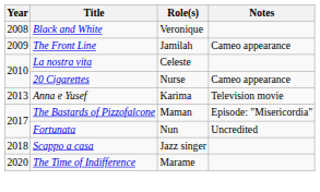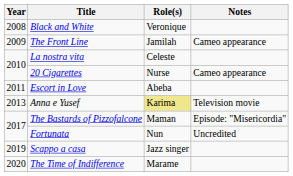 <table class="wikitable plainrowheaders sortable">
 <tr>
 <th scope="col">Year</th>
 <th scope="col">Title</th>
 <th scope="col">Role(s)</th>
 <th scope="col" class="unsortable">Notes</th>
 </tr>
 <tr>
 <td>2008</td>
 <td><em><a href='#'>Black and White</a></em></td>
 <td>Veronique</td>
 <td></td>
 </tr>
 <tr>
 <td>2009</td>
 <td><em><a href='#'>The Front Line</a></em></td>
 <td>Jamilah</td>
 <td>Cameo appearance</td>
 </tr>
 <tr>
 <td rowspan="2">2010</td>
 <td><em><a href='#'>La nostra vita</a></em></td>
 <td>Celeste</td>
 <td></td>
 </tr>
 <tr>
 <td><em><a href='#'>20 Cigarettes</a></em></td>
 <td>Nurse</td>
 <td>Cameo appearance</td>
 </tr>
 <tr>
+<td>2011</td>
+<td><em><a href='#'>Escort in Love</a></em></td>
+<td>Abeba</td>
+<td></td>
+</tr>
+<tr>
 <td>2013</td>
 <td><em>Anna e Yusef</em></td>
-<td>Karima</td>
+<td style="background: khaki;">Karima</td>
 <td>Television movie</td>
 </tr>
 <tr>
 <td rowspan="2">2017</td>
 <td><em><a href='#'>The Bastards of Pizzofalcone</a></em></td>
 <td>Maman</td>
 <td>Episode: "Misericordia"</td>
 </tr>
 <tr>
 <td><em><a href='#'>Fortunata</a></em></td>
 <td>Nun</td>
 <td>Uncredited</td>
 </tr>
 <tr>
-<td>2018</td>
+<td>2019</td>
 <td><em><a href='#'>Scappo a casa</a></em></td>
 <td>Jazz singer</td>
 <td></td>
 </tr>
 <tr>
 <td>2020</td>
 <td><em><a href='#'>The Time of Indifference</a></em></td>
 <td>Marame</td>
 <td></td>
 </tr>
 </table>
